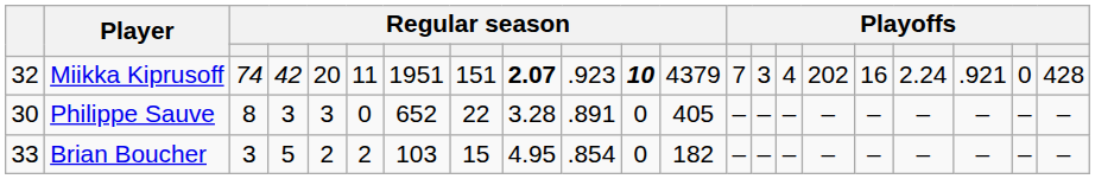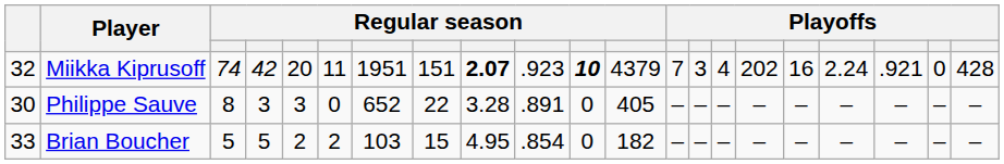 <table class="wikitable plainrowheaders" style="text-align:center;">
 <tr>
 <th scope="col" rowspan="2"></th>
 <th scope="col" rowspan="2">Player</th>
 <th scope=colgroup colspan=10>Regular season</th>
 <th scope=colgroup colspan=9>Playoffs</th>
 </tr>
 <tr>
 <th scope="col"></th>
 <th scope="col"></th>
 <th scope="col"></th>
 <th scope="col"></th>
 <th scope="col"></th>
 <th scope="col"></th>
 <th scope="col"></th>
 <th scope="col"></th>
 <th scope="col"></th>
 <th scope="col"></th>
 <th scope="col"></th>
 <th scope="col"></th>
 <th scope="col"></th>
 <th scope="col"></th>
 <th scope="col"></th>
 <th scope="col"></th>
 <th scope="col"></th>
 <th scope="col"></th>
 <th scope="col"></th>
 </tr>
 <tr>
 <td scope="row">32</td>
 <td align="left"><a href='#'>Miikka Kiprusoff</a></td>
 <td><em>74</em></td>
 <td><em>42</em></td>
 <td>20</td>
 <td>11</td>
 <td>1951</td>
 <td>151</td>
 <td><strong>2.07</strong></td>
 <td>.923</td>
 <td><strong><em>10</em></strong></td>
 <td>4379</td>
 <td>7</td>
 <td>3</td>
 <td>4</td>
 <td>202</td>
 <td>16</td>
 <td>2.24</td>
 <td>.921</td>
 <td>0</td>
 <td>428</td>
 </tr>
 <tr>
 <td scope="row">30</td>
 <td align="left"><a href='#'>Philippe Sauve</a></td>
 <td>8</td>
 <td>3</td>
 <td>3</td>
 <td>0</td>
 <td>652</td>
 <td>22</td>
 <td>3.28</td>
 <td>.891</td>
 <td>0</td>
 <td>405</td>
 <td>–</td>
 <td>–</td>
 <td>–</td>
 <td>–</td>
 <td>–</td>
 <td>–</td>
 <td>–</td>
 <td>–</td>
 <td>–</td>
 </tr>
 <tr>
 <td scope="row">33</td>
 <td align="left"><a href='#'>Brian Boucher</a></td>
-<td>3</td>
+<td>5</td>
 <td>5</td>
 <td>2</td>
 <td>2</td>
 <td>103</td>
 <td>15</td>
 <td>4.95</td>
 <td>.854</td>
 <td>0</td>
 <td>182</td>
 <td>–</td>
 <td>–</td>
 <td>–</td>
 <td>–</td>
 <td>–</td>
 <td>–</td>
 <td>–</td>
 <td>–</td>
 <td>–</td>
 </tr>
 </table>
